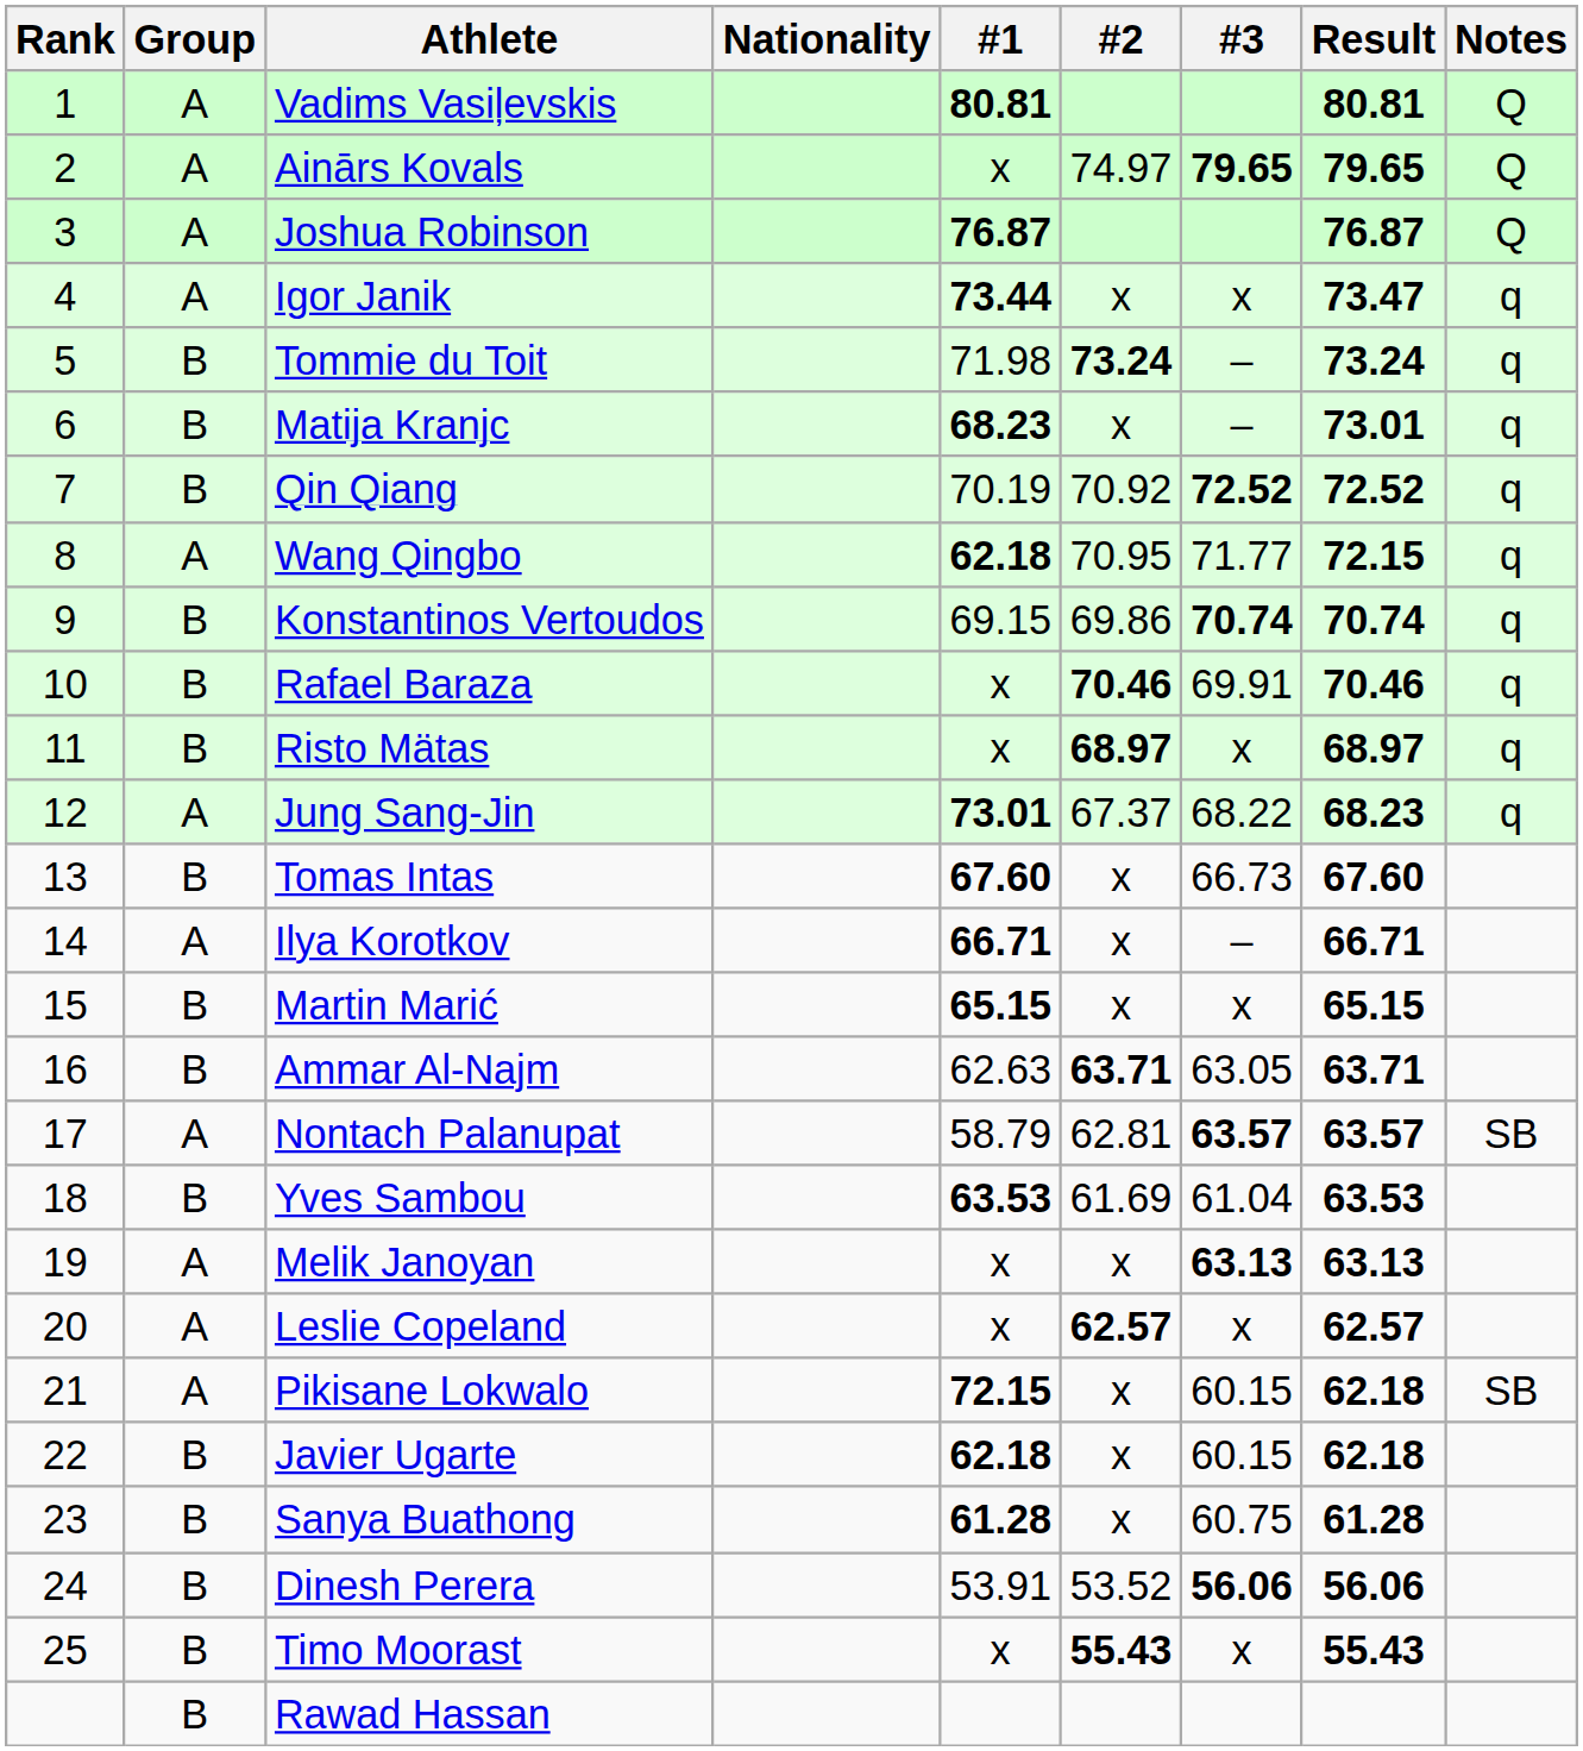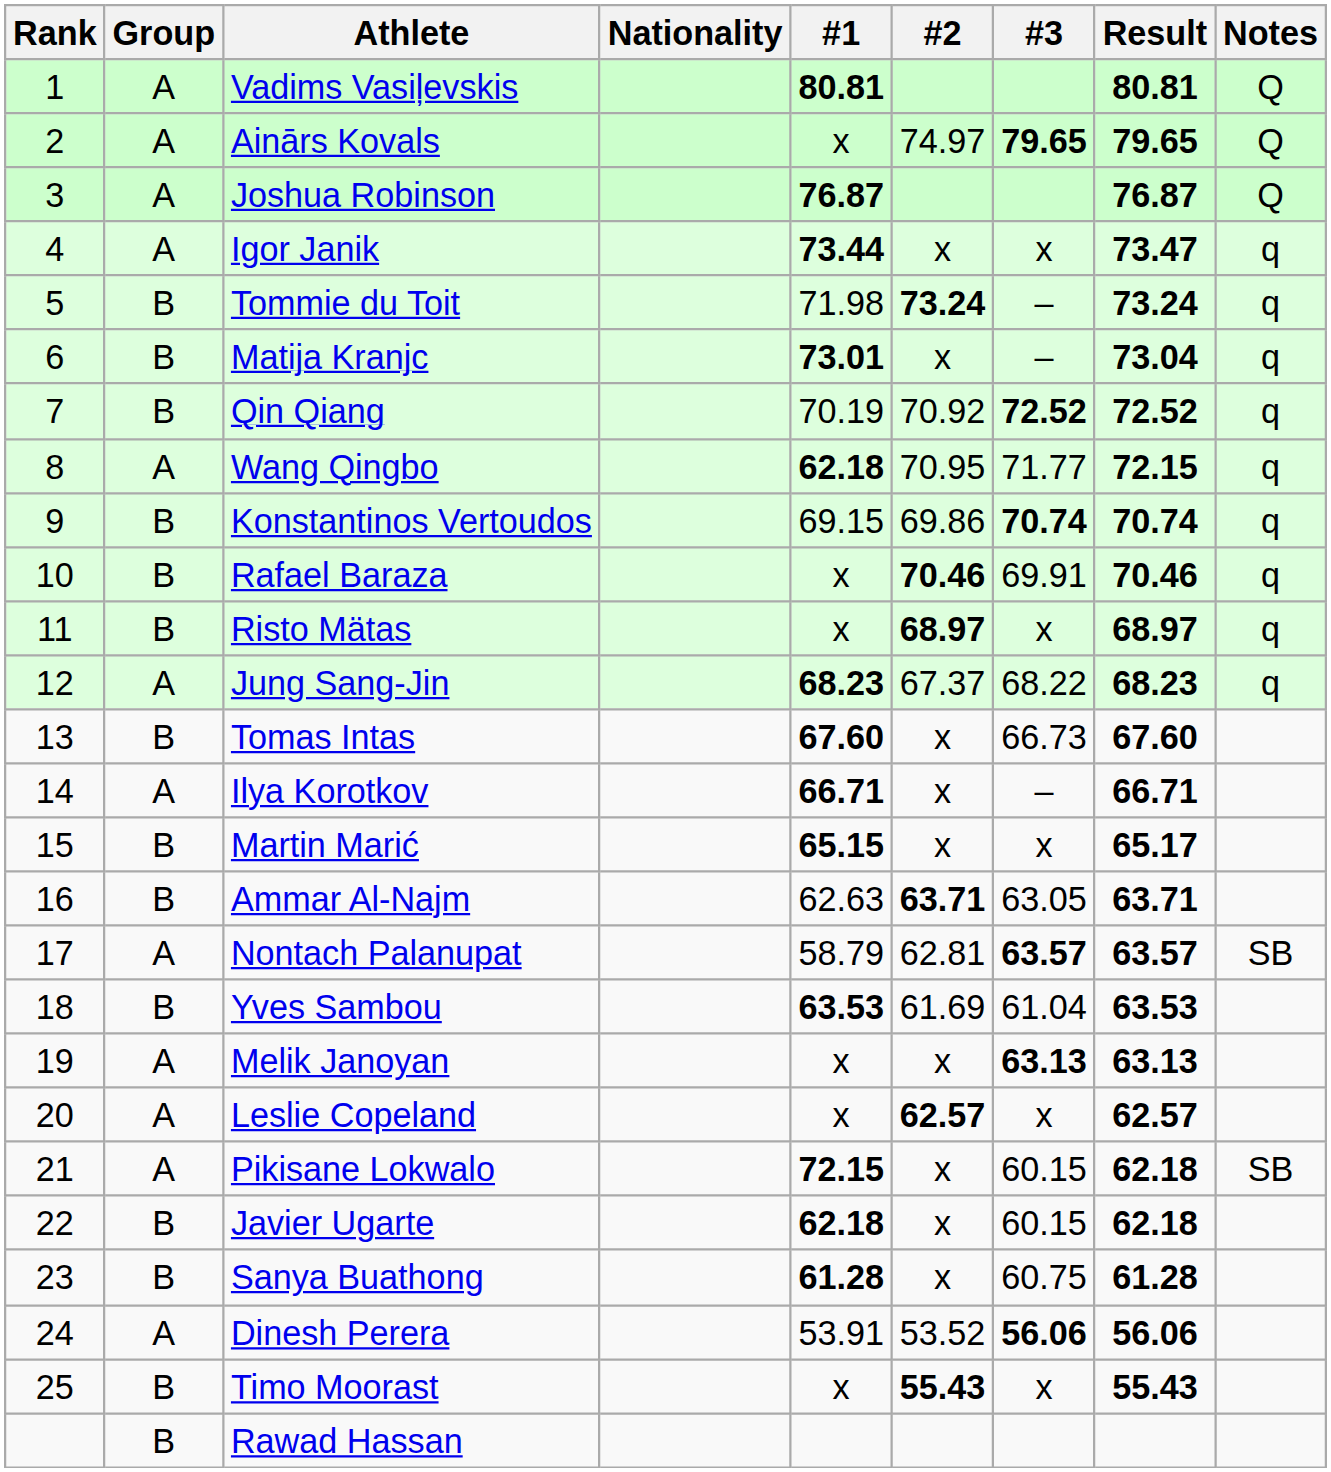 <table class="wikitable sortable" style="text-align:center;font-size:95%">
 <tr>
 <th>Rank</th>
 <th>Group</th>
 <th>Athlete</th>
 <th>Nationality</th>
 <th>#1</th>
 <th>#2</th>
 <th>#3</th>
 <th>Result</th>
 <th>Notes</th>
 </tr>
 <tr bgcolor=ccffcc>
 <td>1</td>
 <td>A</td>
 <td align="left"><a href='#'>Vadims Vasiļevskis</a></td>
 <td align=left></td>
 <td><strong>80.81</strong></td>
 <td></td>
 <td></td>
 <td><strong>80.81</strong></td>
 <td>Q</td>
 </tr>
 <tr bgcolor=ccffcc>
 <td>2</td>
 <td>A</td>
 <td align="left"><a href='#'>Ainārs Kovals</a></td>
 <td align=left></td>
 <td>x</td>
 <td>74.97</td>
 <td><strong>79.65</strong></td>
 <td><strong>79.65</strong></td>
 <td>Q</td>
 </tr>
 <tr bgcolor=ccffcc>
 <td>3</td>
 <td>A</td>
 <td align="left"><a href='#'>Joshua Robinson</a></td>
 <td align=left></td>
 <td><strong>76.87</strong></td>
 <td></td>
 <td></td>
 <td><strong>76.87</strong></td>
 <td>Q</td>
 </tr>
 <tr bgcolor=ddffdd>
 <td>4</td>
 <td>A</td>
 <td align="left"><a href='#'>Igor Janik</a></td>
 <td align=left></td>
 <td><strong>73.44</strong></td>
 <td>x</td>
 <td>x</td>
 <td><strong>73.47</strong></td>
 <td>q</td>
 </tr>
 <tr bgcolor=ddffdd>
 <td>5</td>
 <td>B</td>
 <td align="left"><a href='#'>Tommie du Toit</a></td>
 <td align=left></td>
 <td>71.98</td>
 <td><strong>73.24</strong></td>
 <td>–</td>
 <td><strong>73.24</strong></td>
 <td>q</td>
 </tr>
 <tr bgcolor=ddffdd>
 <td>6</td>
 <td>B</td>
 <td align="left"><a href='#'>Matija Kranjc</a></td>
 <td align=left></td>
-<td><strong>68.23</strong></td>
+<td><strong>73.01</strong></td>
 <td>x</td>
 <td>–</td>
-<td><strong>73.01</strong></td>
+<td><strong>73.04</strong></td>
 <td>q</td>
 </tr>
 <tr bgcolor=ddffdd>
 <td>7</td>
 <td>B</td>
 <td align="left"><a href='#'>Qin Qiang</a></td>
 <td align=left></td>
 <td>70.19</td>
 <td>70.92</td>
 <td><strong>72.52</strong></td>
 <td><strong>72.52</strong></td>
 <td>q</td>
 </tr>
 <tr bgcolor=ddffdd>
 <td>8</td>
 <td>A</td>
 <td align="left"><a href='#'>Wang Qingbo</a></td>
 <td align=left></td>
 <td><strong>62.18</strong></td>
 <td>70.95</td>
 <td>71.77</td>
 <td><strong>72.15</strong></td>
 <td>q</td>
 </tr>
 <tr bgcolor=ddffdd>
 <td>9</td>
 <td>B</td>
 <td align="left"><a href='#'>Konstantinos Vertoudos</a></td>
 <td align=left></td>
 <td>69.15</td>
 <td>69.86</td>
 <td><strong>70.74</strong></td>
 <td><strong>70.74</strong></td>
 <td>q</td>
 </tr>
 <tr bgcolor=ddffdd>
 <td>10</td>
 <td>B</td>
 <td align="left"><a href='#'>Rafael Baraza</a></td>
 <td align=left></td>
 <td>x</td>
 <td><strong>70.46</strong></td>
 <td>69.91</td>
 <td><strong>70.46</strong></td>
 <td>q</td>
 </tr>
 <tr bgcolor=ddffdd>
 <td>11</td>
 <td>B</td>
 <td align="left"><a href='#'>Risto Mätas</a></td>
 <td align=left></td>
 <td>x</td>
 <td><strong>68.97</strong></td>
 <td>x</td>
 <td><strong>68.97</strong></td>
 <td>q</td>
 </tr>
 <tr bgcolor=ddffdd>
 <td>12</td>
 <td>A</td>
 <td align="left"><a href='#'>Jung Sang-Jin</a></td>
 <td align=left></td>
-<td><strong>73.01</strong></td>
+<td><strong>68.23</strong></td>
 <td>67.37</td>
 <td>68.22</td>
 <td><strong>68.23</strong></td>
 <td>q</td>
 </tr>
 <tr>
 <td>13</td>
 <td>B</td>
 <td align="left"><a href='#'>Tomas Intas</a></td>
 <td align=left></td>
 <td><strong>67.60</strong></td>
 <td>x</td>
 <td>66.73</td>
 <td><strong>67.60</strong></td>
 <td></td>
 </tr>
 <tr>
 <td>14</td>
 <td>A</td>
 <td align="left"><a href='#'>Ilya Korotkov</a></td>
 <td align=left></td>
 <td><strong>66.71</strong></td>
 <td>x</td>
 <td>–</td>
 <td><strong>66.71</strong></td>
 <td></td>
 </tr>
 <tr>
 <td>15</td>
 <td>B</td>
 <td align="left"><a href='#'>Martin Marić</a></td>
 <td align=left></td>
 <td><strong>65.15</strong></td>
 <td>x</td>
 <td>x</td>
-<td><strong>65.15</strong></td>
+<td><strong>65.17</strong></td>
 <td></td>
 </tr>
 <tr>
 <td>16</td>
 <td>B</td>
 <td align="left"><a href='#'>Ammar Al-Najm</a></td>
 <td align=left></td>
 <td>62.63</td>
 <td><strong>63.71</strong></td>
 <td>63.05</td>
 <td><strong>63.71</strong></td>
 <td></td>
 </tr>
 <tr>
 <td>17</td>
 <td>A</td>
 <td align="left"><a href='#'>Nontach Palanupat</a></td>
 <td align=left></td>
 <td>58.79</td>
 <td>62.81</td>
 <td><strong>63.57</strong></td>
 <td><strong>63.57</strong></td>
 <td>SB</td>
 </tr>
 <tr>
 <td>18</td>
 <td>B</td>
 <td align="left"><a href='#'>Yves Sambou</a></td>
 <td align=left></td>
 <td><strong>63.53</strong></td>
 <td>61.69</td>
 <td>61.04</td>
 <td><strong>63.53</strong></td>
 <td></td>
 </tr>
 <tr>
 <td>19</td>
 <td>A</td>
 <td align="left"><a href='#'>Melik Janoyan</a></td>
 <td align=left></td>
 <td>x</td>
 <td>x</td>
 <td><strong>63.13</strong></td>
 <td><strong>63.13</strong></td>
 <td></td>
 </tr>
 <tr>
 <td>20</td>
 <td>A</td>
 <td align="left"><a href='#'>Leslie Copeland</a></td>
 <td align=left></td>
 <td>x</td>
 <td><strong>62.57</strong></td>
 <td>x</td>
 <td><strong>62.57</strong></td>
 <td></td>
 </tr>
 <tr>
 <td>21</td>
 <td>A</td>
 <td align="left"><a href='#'>Pikisane Lokwalo</a></td>
 <td align=left></td>
 <td><strong>72.15</strong></td>
 <td>x</td>
 <td>60.15</td>
 <td><strong>62.18</strong></td>
 <td>SB</td>
 </tr>
 <tr>
 <td>22</td>
 <td>B</td>
 <td align="left"><a href='#'>Javier Ugarte</a></td>
 <td align=left></td>
 <td><strong>62.18</strong></td>
 <td>x</td>
 <td>60.15</td>
 <td><strong>62.18</strong></td>
 <td></td>
 </tr>
 <tr>
 <td>23</td>
 <td>B</td>
 <td align="left"><a href='#'>Sanya Buathong</a></td>
 <td align=left></td>
 <td><strong>61.28</strong></td>
 <td>x</td>
 <td>60.75</td>
 <td><strong>61.28</strong></td>
 <td></td>
 </tr>
 <tr>
 <td>24</td>
-<td>B</td>
+<td>A</td>
 <td align="left"><a href='#'>Dinesh Perera</a></td>
 <td align=left></td>
 <td>53.91</td>
 <td>53.52</td>
 <td><strong>56.06</strong></td>
 <td><strong>56.06</strong></td>
 <td></td>
 </tr>
 <tr>
 <td>25</td>
 <td>B</td>
 <td align="left"><a href='#'>Timo Moorast</a></td>
 <td align=left></td>
 <td>x</td>
 <td><strong>55.43</strong></td>
 <td>x</td>
 <td><strong>55.43</strong></td>
 <td></td>
 </tr>
 <tr>
 <td></td>
 <td>B</td>
 <td align="left"><a href='#'>Rawad Hassan</a></td>
 <td align=left></td>
 <td></td>
 <td></td>
 <td></td>
 <td><strong></strong></td>
 <td></td>
 </tr>
 </table>
